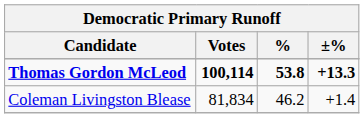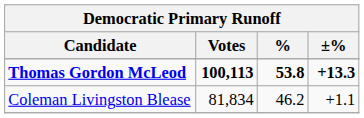 <table class="wikitable" align="left" style="margin:1em 1em 1em 0; background: #f9f9f9; font-size: 95%;">
 <tr style="background-color:#E9E9E9">
 <th colspan="4">Democratic Primary Runoff</th>
 </tr>
 <tr style="background-color:#E9E9E9">
 <th colspan="1" style="width: 170px">Candidate</th>
 <th style="width: 50px">Votes</th>
 <th style="width: 40px">%</th>
 <th style="width: 40px">±%</th>
 </tr>
 <tr>
 </tr>
 <tr>
 <td><strong><a href='#'>Thomas Gordon McLeod</a></strong></td>
-<td align="right"><strong>100,114</strong></td>
+<td align="right"><strong>100,113</strong></td>
 <td align="right"><strong>53.8</strong></td>
 <td align="right"><strong>+13.3</strong></td>
 </tr>
 <tr>
 <td><a href='#'>Coleman Livingston Blease</a></td>
 <td align="right">81,834</td>
 <td align="right">46.2</td>
-<td align="right">+1.4</td>
+<td align="right">+1.1</td>
 </tr>
 <tr>
 </tr>
 </table>
